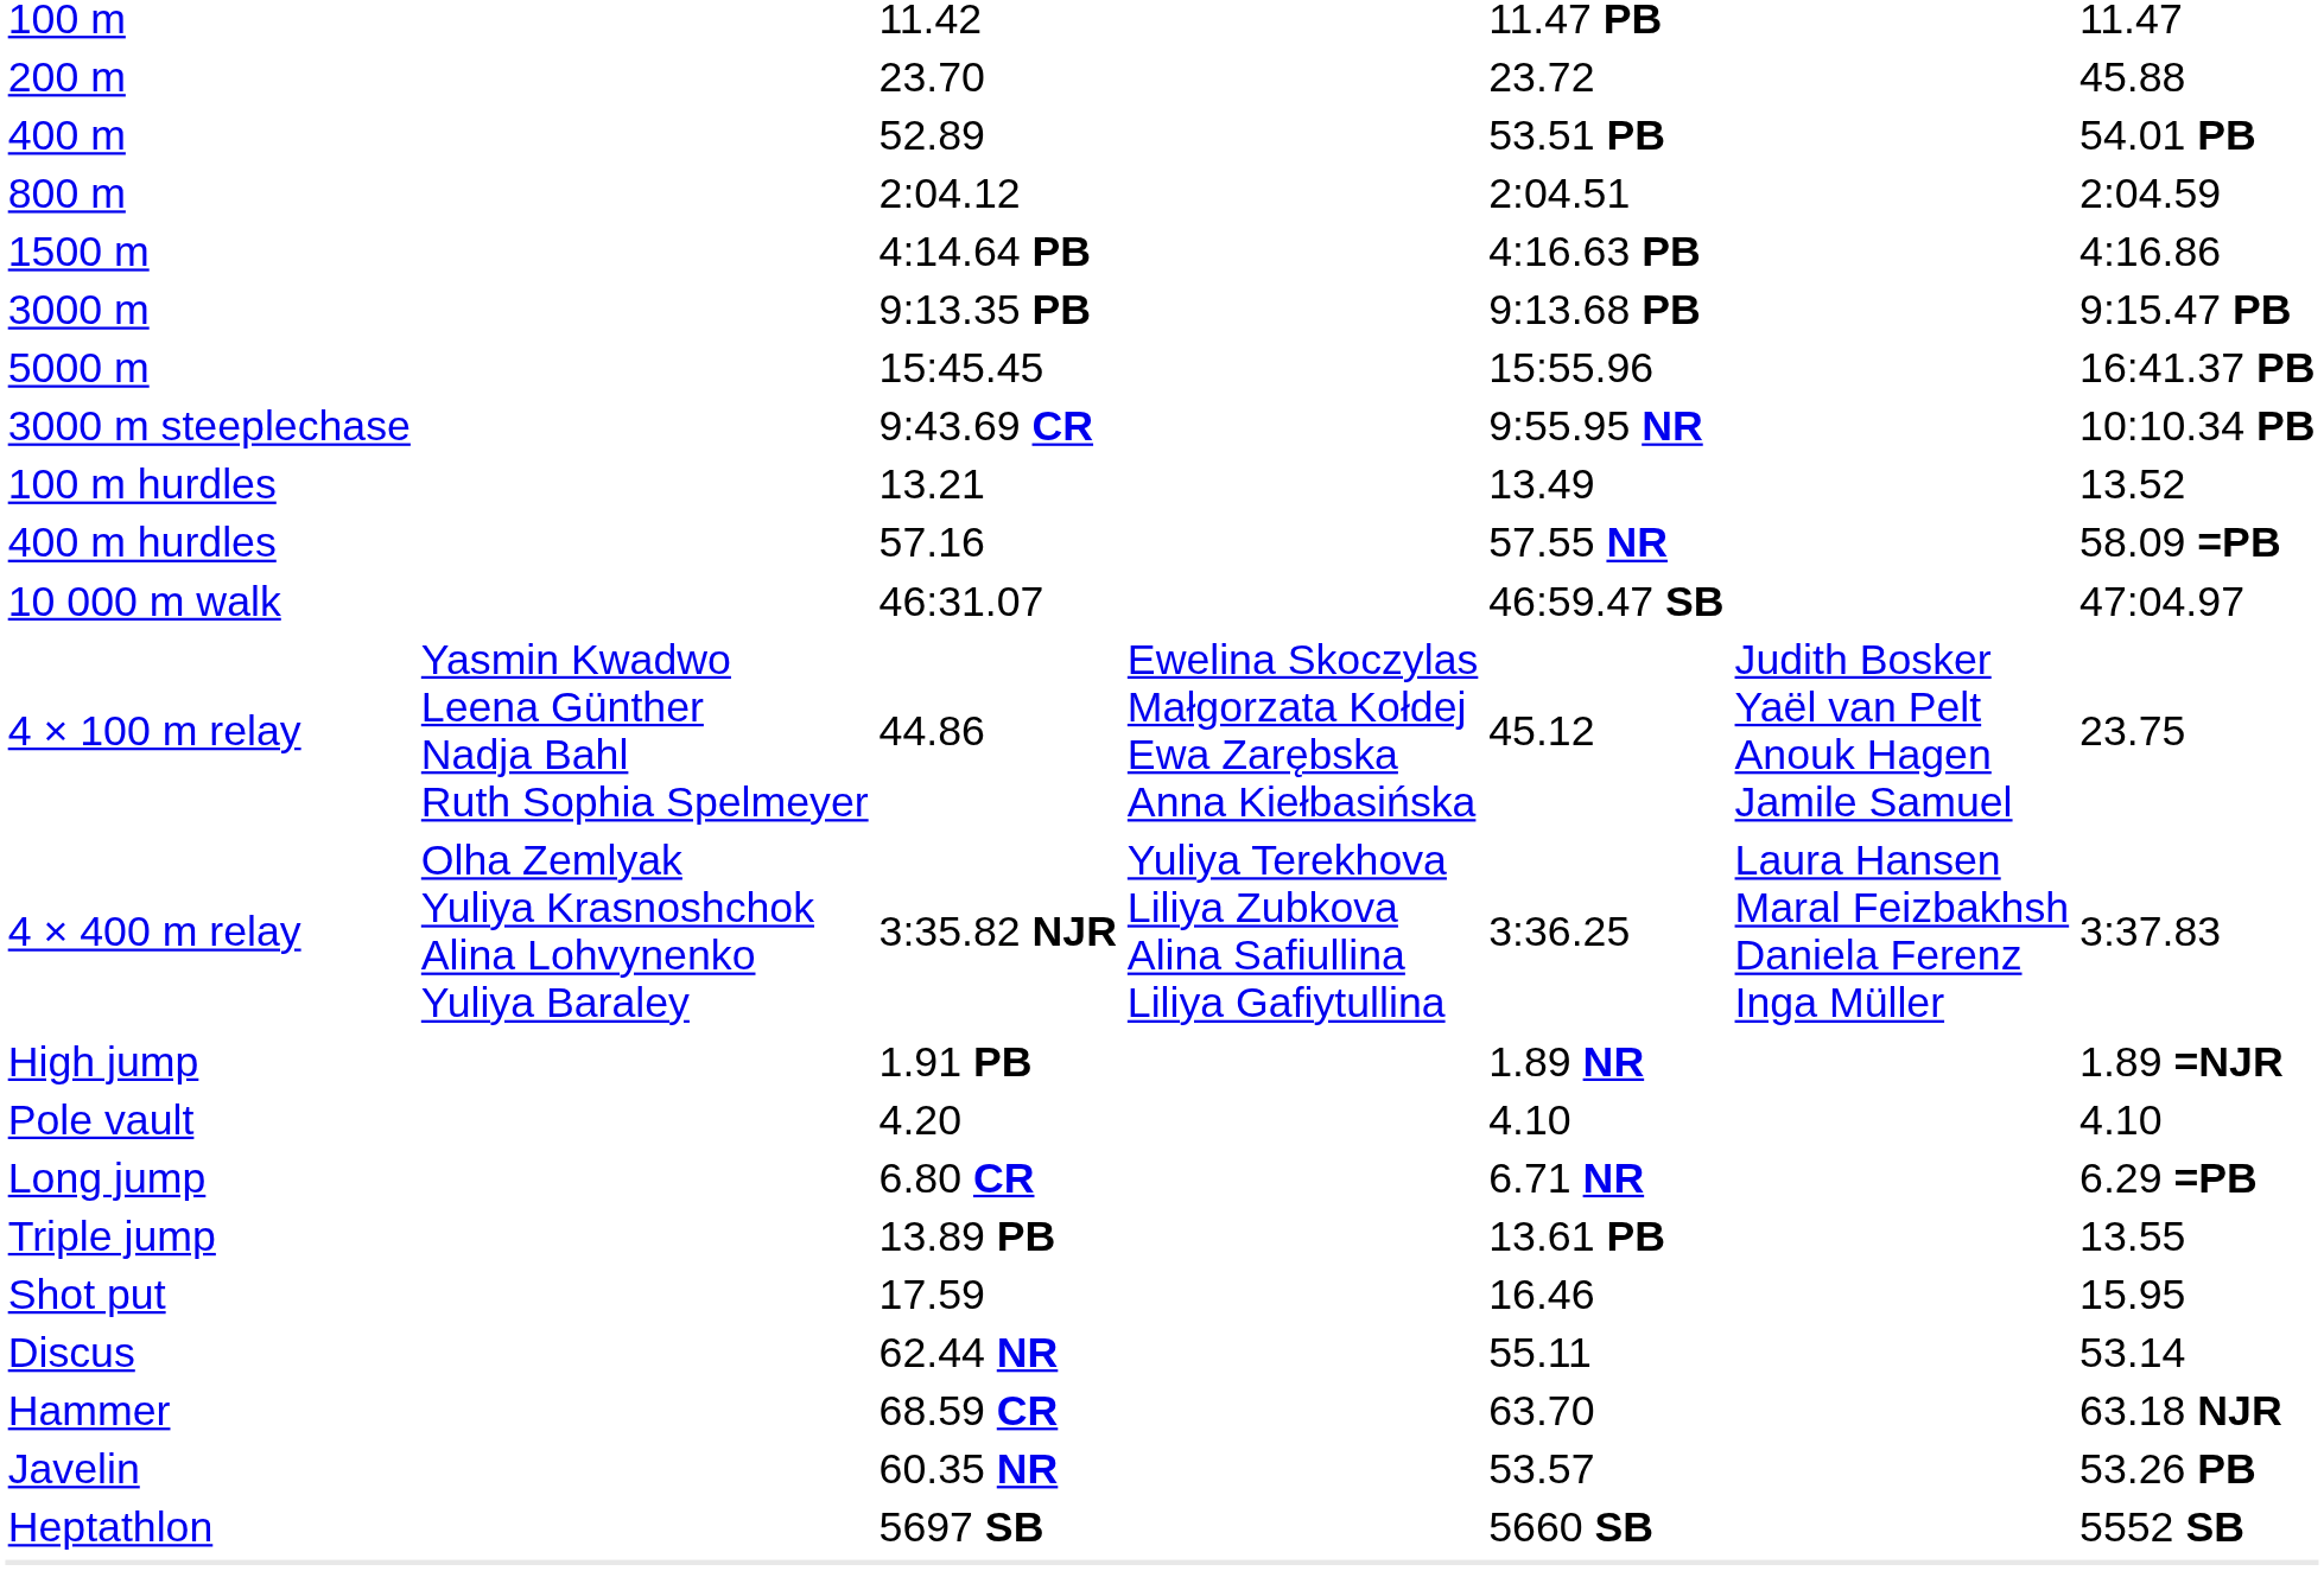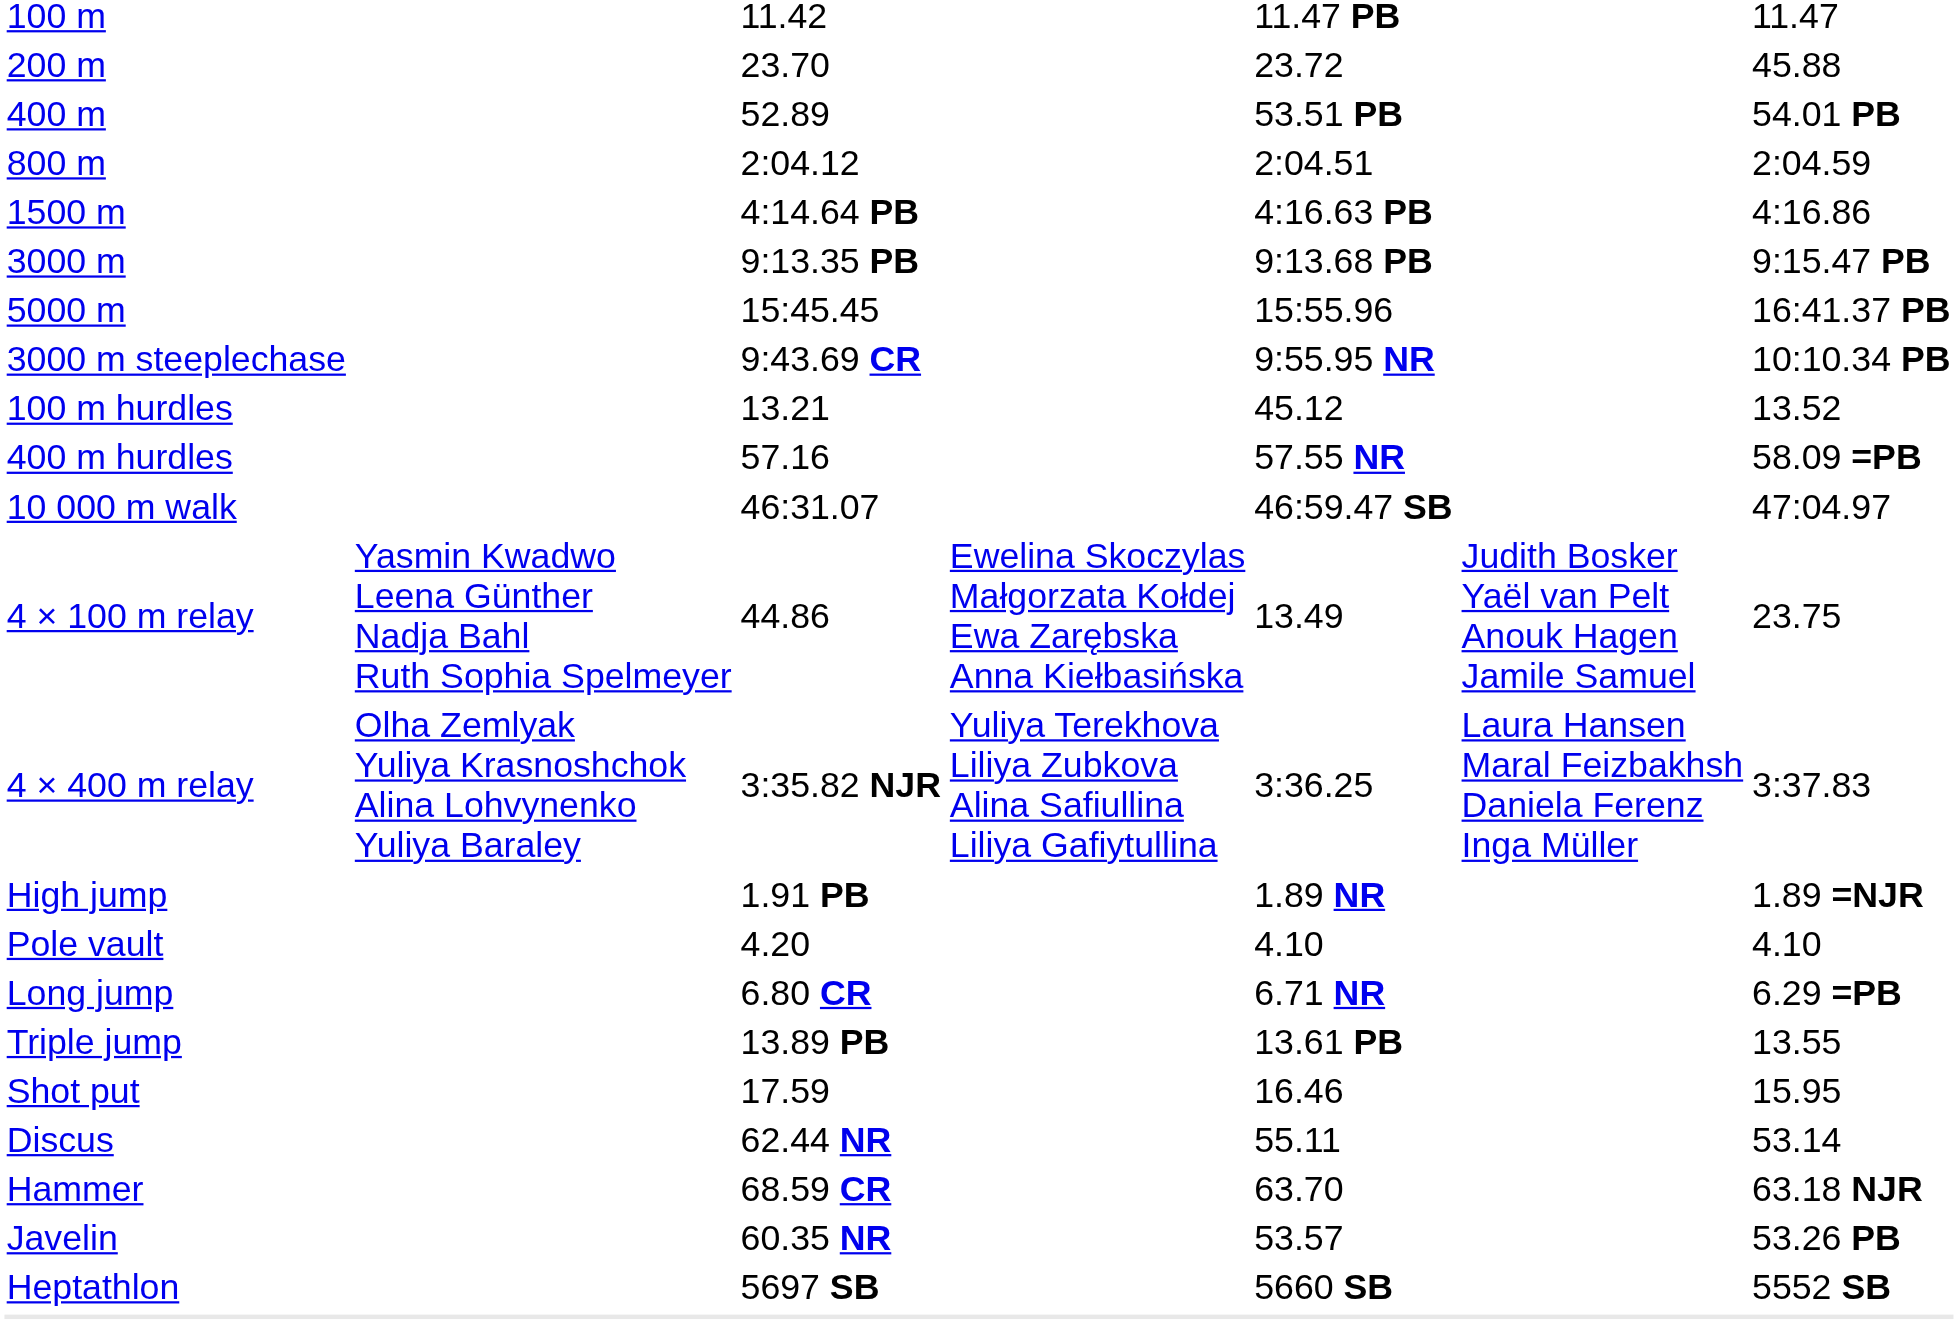 <table>
 <tr>
 <td><a href='#'>100 m</a></td>
 <td></td>
 <td>11.42</td>
 <td></td>
 <td>11.47 <strong>PB</strong></td>
 <td></td>
 <td>11.47</td>
 </tr>
 <tr>
 <td><a href='#'>200 m</a></td>
 <td></td>
 <td>23.70</td>
 <td></td>
 <td>23.72</td>
 <td></td>
 <td>45.88</td>
 </tr>
 <tr>
 <td><a href='#'>400 m</a></td>
 <td></td>
 <td>52.89</td>
 <td></td>
 <td>53.51 <strong>PB</strong></td>
 <td></td>
 <td>54.01 <strong>PB</strong></td>
 </tr>
 <tr>
 <td><a href='#'>800 m</a></td>
 <td></td>
 <td>2:04.12</td>
 <td></td>
 <td>2:04.51</td>
 <td></td>
 <td>2:04.59</td>
 </tr>
 <tr>
 <td><a href='#'>1500 m</a></td>
 <td></td>
 <td>4:14.64 <strong>PB</strong></td>
 <td></td>
 <td>4:16.63 <strong>PB</strong></td>
 <td></td>
 <td>4:16.86</td>
 </tr>
 <tr>
 <td><a href='#'>3000 m</a></td>
 <td></td>
 <td>9:13.35 <strong>PB</strong></td>
 <td></td>
 <td>9:13.68 <strong>PB</strong></td>
 <td></td>
 <td>9:15.47 <strong>PB</strong></td>
 </tr>
 <tr>
 <td><a href='#'>5000 m</a></td>
 <td></td>
 <td>15:45.45</td>
 <td></td>
 <td>15:55.96</td>
 <td></td>
 <td>16:41.37 <strong>PB</strong></td>
 </tr>
 <tr>
 <td><a href='#'>3000 m steeplechase</a></td>
 <td></td>
 <td>9:43.69 <strong><a href='#'>CR</a></strong></td>
 <td></td>
 <td>9:55.95 <strong><a href='#'>NR</a></strong></td>
 <td></td>
 <td>10:10.34 <strong>PB</strong></td>
 </tr>
 <tr>
 <td><a href='#'>100 m hurdles</a></td>
 <td></td>
 <td>13.21</td>
 <td></td>
-<td>13.49</td>
+<td>45.12</td>
 <td></td>
 <td>13.52</td>
 </tr>
 <tr>
 <td><a href='#'>400 m hurdles</a></td>
 <td></td>
 <td>57.16</td>
 <td></td>
 <td>57.55 <strong><a href='#'>NR</a></strong></td>
 <td></td>
 <td>58.09 <strong>=PB</strong></td>
 </tr>
 <tr>
 <td><a href='#'>10 000 m walk</a></td>
 <td></td>
 <td>46:31.07</td>
 <td></td>
 <td>46:59.47 <strong>SB</strong></td>
 <td></td>
 <td>47:04.97</td>
 </tr>
 <tr>
 <td><a href='#'>4 × 100 m relay</a></td>
 <td><a href='#'>Yasmin Kwadwo</a><br><a href='#'>Leena Günther</a><br><a href='#'>Nadja Bahl</a><br><a href='#'>Ruth Sophia Spelmeyer</a><br></td>
 <td>44.86</td>
 <td><a href='#'>Ewelina Skoczylas</a><br><a href='#'>Małgorzata Kołdej</a><br><a href='#'>Ewa Zarębska</a><br><a href='#'>Anna Kiełbasińska</a><br></td>
-<td>45.12</td>
+<td>13.49</td>
 <td><a href='#'>Judith Bosker</a><br><a href='#'>Yaël van Pelt</a><br><a href='#'>Anouk Hagen</a><br><a href='#'>Jamile Samuel</a><br></td>
 <td>23.75</td>
 </tr>
 <tr>
 <td><a href='#'>4 × 400 m relay</a></td>
 <td><a href='#'>Olha Zemlyak</a><br><a href='#'>Yuliya Krasnoshchok</a><br><a href='#'>Alina Lohvynenko</a><br><a href='#'>Yuliya Baraley</a><br></td>
 <td>3:35.82 <strong>NJR</strong></td>
 <td><a href='#'>Yuliya Terekhova</a><br><a href='#'>Liliya Zubkova</a><br><a href='#'>Alina Safiullina</a><br><a href='#'>Liliya Gafiytullina</a><br></td>
 <td>3:36.25</td>
 <td><a href='#'>Laura Hansen</a><br><a href='#'>Maral Feizbakhsh</a><br><a href='#'>Daniela Ferenz</a><br><a href='#'>Inga Müller</a><br></td>
 <td>3:37.83</td>
 </tr>
 <tr>
 <td><a href='#'>High jump</a></td>
 <td></td>
 <td>1.91 <strong>PB</strong></td>
 <td></td>
 <td>1.89 <strong><a href='#'>NR</a></strong></td>
 <td></td>
 <td>1.89 <strong>=NJR</strong></td>
 </tr>
 <tr>
 <td><a href='#'>Pole vault</a></td>
 <td></td>
 <td>4.20</td>
 <td></td>
 <td>4.10</td>
 <td></td>
 <td>4.10</td>
 </tr>
 <tr>
 <td><a href='#'>Long jump</a></td>
 <td></td>
 <td>6.80 <strong><a href='#'>CR</a></strong></td>
 <td></td>
 <td>6.71 <strong><a href='#'>NR</a></strong></td>
 <td></td>
 <td>6.29 <strong>=PB</strong></td>
 </tr>
 <tr>
 <td><a href='#'>Triple jump</a></td>
 <td></td>
 <td>13.89 <strong>PB</strong></td>
 <td></td>
 <td>13.61 <strong>PB</strong></td>
 <td></td>
 <td>13.55</td>
 </tr>
 <tr>
 <td><a href='#'>Shot put</a></td>
 <td></td>
 <td>17.59</td>
 <td></td>
 <td>16.46</td>
 <td></td>
 <td>15.95</td>
 </tr>
 <tr>
 <td><a href='#'>Discus</a></td>
 <td></td>
 <td>62.44 <strong><a href='#'>NR</a></strong></td>
 <td></td>
 <td>55.11</td>
 <td></td>
 <td>53.14</td>
 </tr>
 <tr>
 <td><a href='#'>Hammer</a></td>
 <td></td>
 <td>68.59 <strong><a href='#'>CR</a></strong></td>
 <td></td>
 <td>63.70</td>
 <td></td>
 <td>63.18 <strong>NJR</strong></td>
 </tr>
 <tr>
 <td><a href='#'>Javelin</a></td>
 <td></td>
 <td>60.35 <strong><a href='#'>NR</a></strong></td>
 <td></td>
 <td>53.57</td>
 <td></td>
 <td>53.26 <strong>PB</strong></td>
 </tr>
 <tr>
 <td><a href='#'>Heptathlon</a></td>
 <td></td>
 <td>5697 <strong>SB</strong></td>
 <td></td>
 <td>5660 <strong>SB</strong></td>
 <td></td>
 <td>5552 <strong>SB</strong></td>
 </tr>
 <tr bgcolor= e8e8e8>
 <td colspan=7></td>
 </tr>
 </table>
